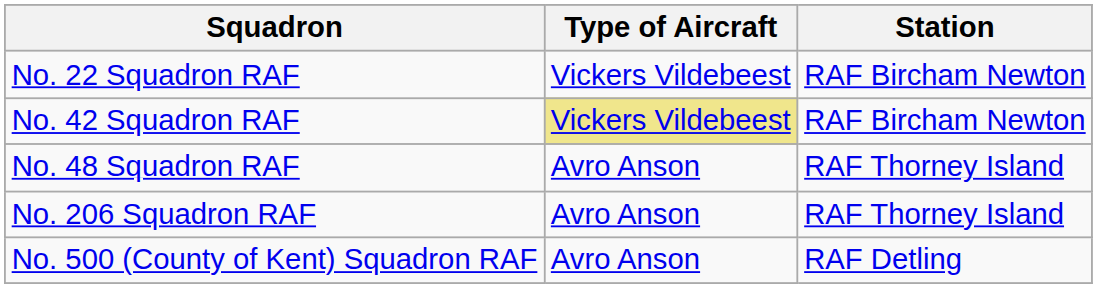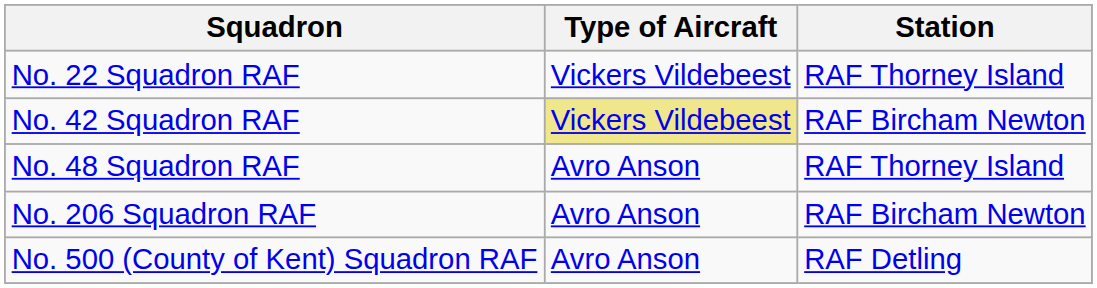 <table class="wikitable">
 <tr>
 <th>Squadron</th>
 <th>Type of Aircraft</th>
 <th>Station</th>
 </tr>
 <tr>
 <td><a href='#'>No. 22 Squadron RAF</a></td>
 <td><a href='#'>Vickers Vildebeest</a></td>
-<td><a href='#'>RAF Bircham Newton</a></td>
+<td><a href='#'>RAF Thorney Island</a></td>
 </tr>
 <tr>
 <td><a href='#'>No. 42 Squadron RAF</a></td>
 <td style="background: khaki;"><a href='#'>Vickers Vildebeest</a></td>
 <td><a href='#'>RAF Bircham Newton</a></td>
 </tr>
 <tr>
 <td><a href='#'>No. 48 Squadron RAF</a></td>
 <td><a href='#'>Avro Anson</a></td>
 <td><a href='#'>RAF Thorney Island</a></td>
 </tr>
 <tr>
 <td><a href='#'>No. 206 Squadron RAF</a></td>
 <td><a href='#'>Avro Anson</a></td>
-<td><a href='#'>RAF Thorney Island</a></td>
+<td><a href='#'>RAF Bircham Newton</a></td>
 </tr>
 <tr>
 <td><a href='#'>No. 500 (County of Kent) Squadron RAF</a></td>
 <td><a href='#'>Avro Anson</a></td>
 <td><a href='#'>RAF Detling</a></td>
 </tr>
 </table>
